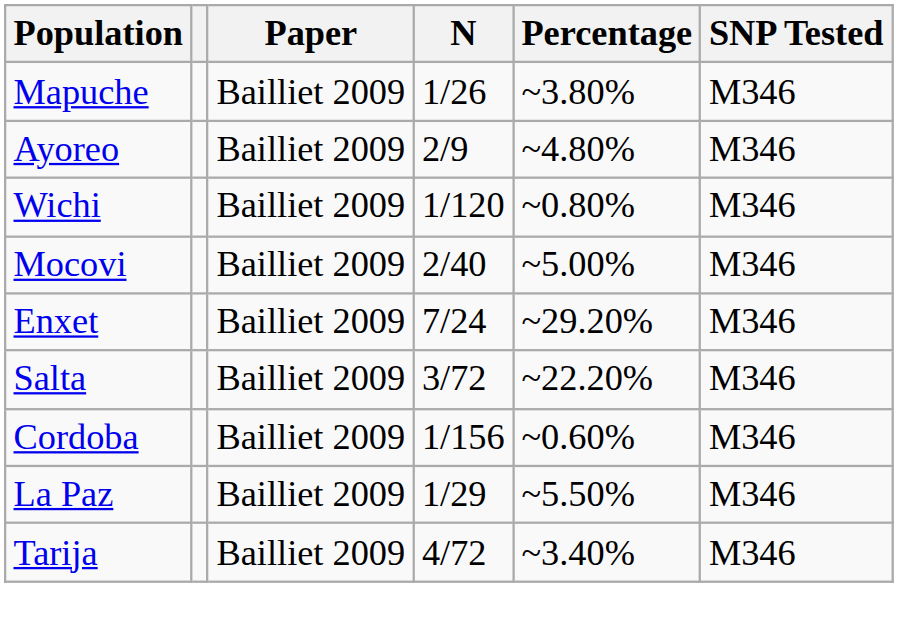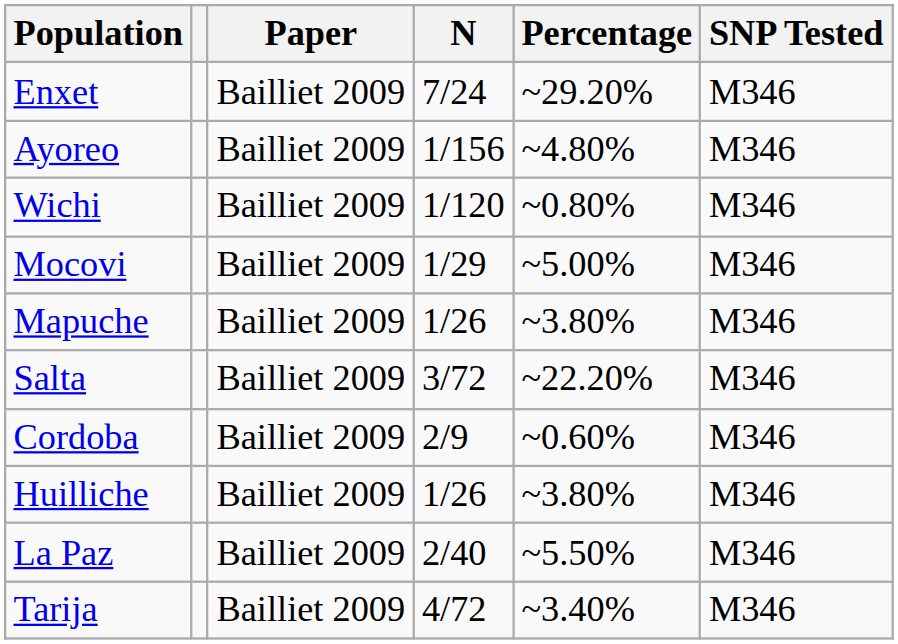 <table class="wikitable">
 <tr>
 <th>Population</th>
 <th></th>
 <th>Paper</th>
 <th>N</th>
 <th>Percentage</th>
 <th>SNP Tested</th>
 </tr>
 <tr>
-<td><a href='#'>Mapuche</a></td>
+<td><a href='#'>Enxet</a></td>
 <td></td>
 <td>Bailliet 2009 </td>
-<td>1/26</td>
-<td>~3.80%</td>
+<td>7/24</td>
+<td>~29.20%</td>
 <td>M346</td>
 </tr>
 <tr>
 <td><a href='#'>Ayoreo</a></td>
 <td></td>
 <td>Bailliet 2009 </td>
-<td>2/9</td>
+<td>1/156</td>
 <td>~4.80%</td>
 <td>M346</td>
 </tr>
 <tr>
 <td><a href='#'>Wichi</a></td>
 <td></td>
 <td>Bailliet 2009 </td>
 <td>1/120</td>
 <td>~0.80%</td>
 <td>M346</td>
 </tr>
 <tr>
 <td><a href='#'>Mocovi</a></td>
 <td></td>
 <td>Bailliet 2009 </td>
-<td>2/40</td>
+<td>1/29</td>
 <td>~5.00%</td>
 <td>M346</td>
 </tr>
 <tr>
-<td><a href='#'>Enxet</a></td>
+<td><a href='#'>Mapuche</a></td>
 <td></td>
 <td>Bailliet 2009 </td>
-<td>7/24</td>
-<td>~29.20%</td>
+<td>1/26</td>
+<td>~3.80%</td>
 <td>M346</td>
 </tr>
 <tr>
 <td><a href='#'>Salta</a></td>
 <td></td>
 <td>Bailliet 2009 </td>
 <td>3/72</td>
 <td>~22.20%</td>
 <td>M346</td>
 </tr>
 <tr>
 <td><a href='#'>Cordoba</a></td>
 <td></td>
 <td>Bailliet 2009 </td>
-<td>1/156</td>
+<td>2/9</td>
 <td>~0.60%</td>
+<td>M346</td>
+</tr>
+<tr>
+<td><a href='#'>Huilliche</a></td>
+<td></td>
+<td>Bailliet 2009 </td>
+<td>1/26</td>
+<td>~3.80%</td>
 <td>M346</td>
 </tr>
 <tr>
 <td><a href='#'>La Paz</a></td>
 <td></td>
 <td>Bailliet 2009 </td>
-<td>1/29</td>
+<td>2/40</td>
 <td>~5.50%</td>
 <td>M346</td>
 </tr>
 <tr>
 <td><a href='#'>Tarija</a></td>
 <td></td>
 <td>Bailliet 2009 </td>
 <td>4/72</td>
 <td>~3.40%</td>
 <td>M346</td>
 </tr>
 </table>
